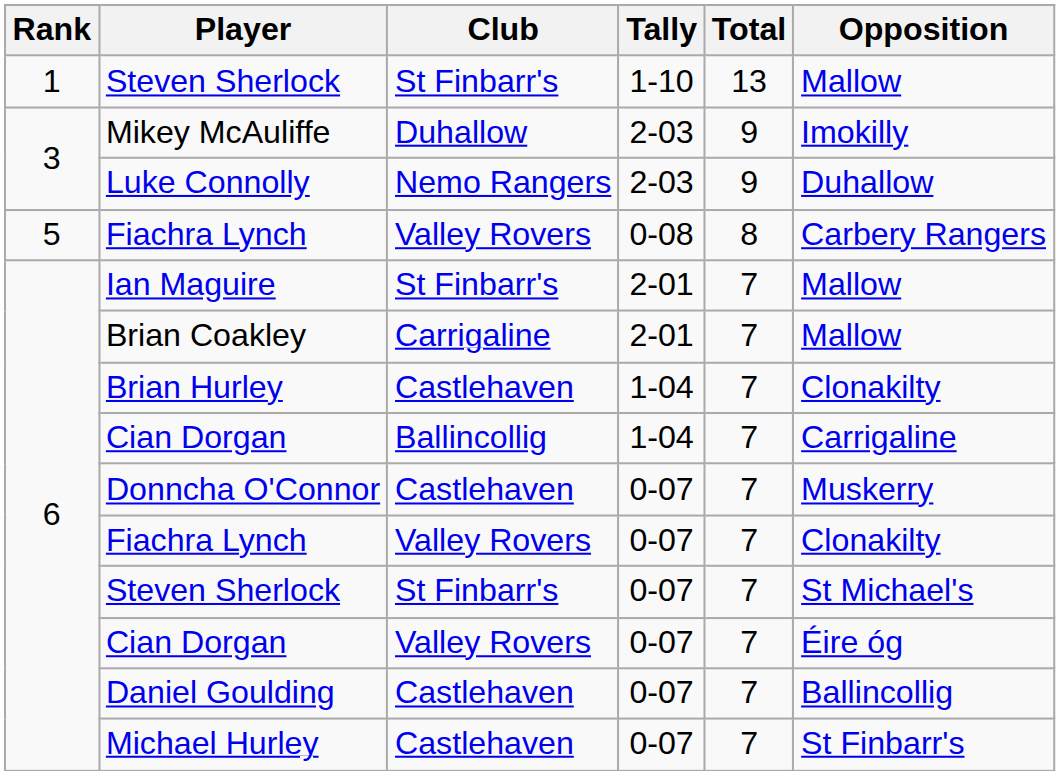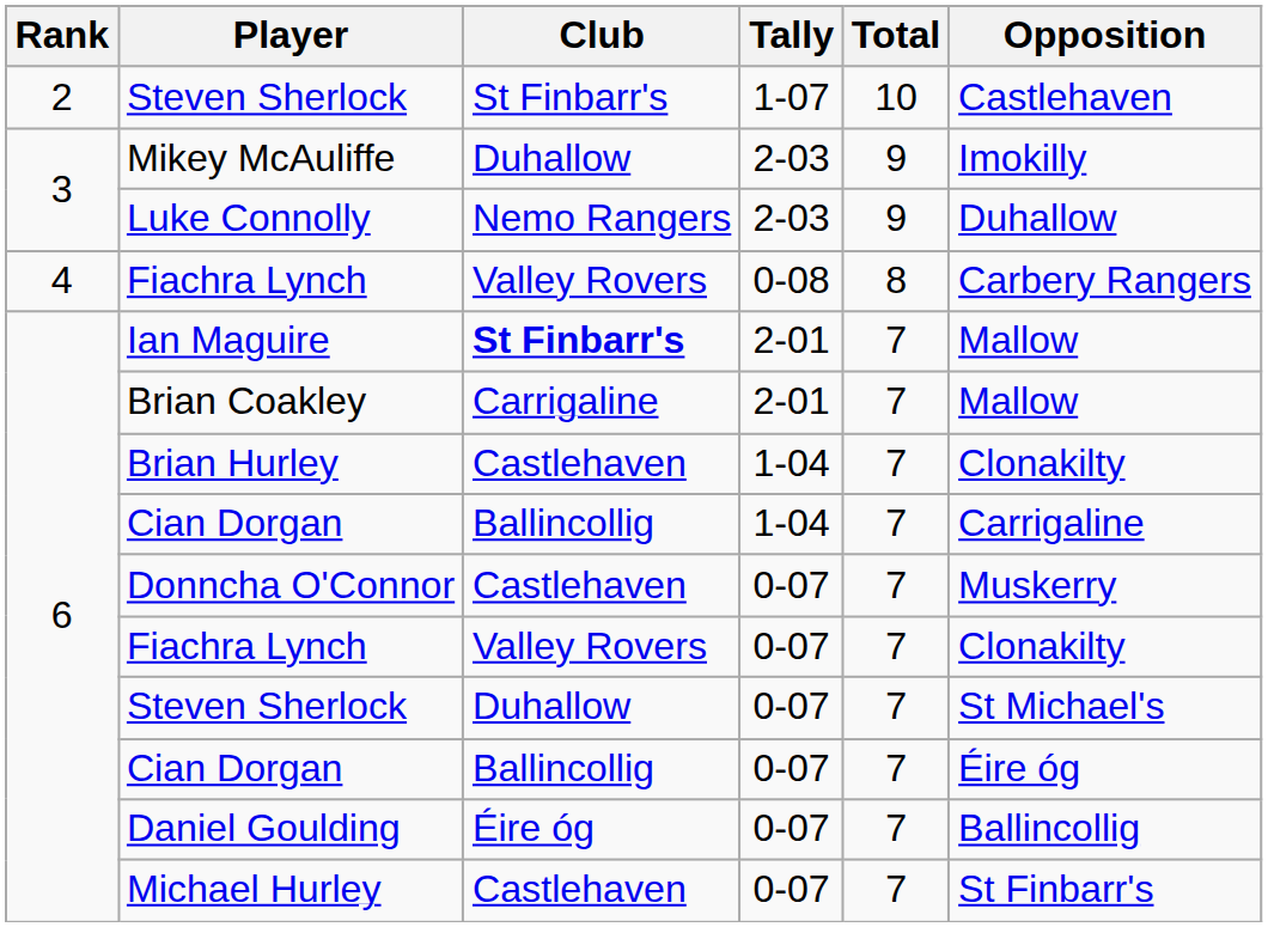 <table class="wikitable">
 <tr>
 <th>Rank</th>
 <th>Player</th>
 <th>Club</th>
 <th>Tally</th>
 <th>Total</th>
 <th>Opposition</th>
 </tr>
 <tr>
-<td rowspan="1" style="text-align:center;">1</td>
+<td rowspan="1" style="text-align:center;">2</td>
 <td><a href='#'>Steven Sherlock</a></td>
 <td><a href='#'>St Finbarr's</a></td>
-<td align=center>1-10</td>
-<td align=center>13</td>
-<td><a href='#'>Mallow</a></td>
+<td align=center>1-07</td>
+<td align=center>10</td>
+<td><a href='#'>Castlehaven</a></td>
 </tr>
 <tr>
 <td rowspan="2" style="text-align:center;">3</td>
 <td>Mikey McAuliffe</td>
 <td><a href='#'>Duhallow</a></td>
 <td align=center>2-03</td>
 <td align=center>9</td>
 <td><a href='#'>Imokilly</a></td>
 </tr>
 <tr>
 <td><a href='#'>Luke Connolly</a></td>
 <td><a href='#'>Nemo Rangers</a></td>
 <td align=center>2-03</td>
 <td align=center>9</td>
 <td><a href='#'>Duhallow</a></td>
 </tr>
 <tr>
-<td rowspan="1" style="text-align:center;">5</td>
+<td rowspan="1" style="text-align:center;">4</td>
 <td><a href='#'>Fiachra Lynch</a></td>
 <td><a href='#'>Valley Rovers</a></td>
 <td align=center>0-08</td>
 <td align=center>8</td>
 <td><a href='#'>Carbery Rangers</a></td>
 </tr>
 <tr>
 <td rowspan="10" style="text-align:center;">6</td>
 <td><a href='#'>Ian Maguire</a></td>
-<td><a href='#'>St Finbarr's</a></td>
+<td><strong><a href='#'>St Finbarr's</a></strong></td>
 <td align=center>2-01</td>
 <td align=center>7</td>
 <td><a href='#'>Mallow</a></td>
 </tr>
 <tr>
 <td>Brian Coakley</td>
 <td><a href='#'>Carrigaline</a></td>
 <td align=center>2-01</td>
 <td align=center>7</td>
 <td><a href='#'>Mallow</a></td>
 </tr>
 <tr>
 <td><a href='#'>Brian Hurley</a></td>
 <td><a href='#'>Castlehaven</a></td>
 <td align=center>1-04</td>
 <td align=center>7</td>
 <td><a href='#'>Clonakilty</a></td>
 </tr>
 <tr>
 <td><a href='#'>Cian Dorgan</a></td>
 <td><a href='#'>Ballincollig</a></td>
 <td align=center>1-04</td>
 <td align=center>7</td>
 <td><a href='#'>Carrigaline</a></td>
 </tr>
 <tr>
 <td><a href='#'>Donncha O'Connor</a></td>
 <td><a href='#'>Castlehaven</a></td>
 <td align=center>0-07</td>
 <td align=center>7</td>
 <td><a href='#'>Muskerry</a></td>
 </tr>
 <tr>
 <td><a href='#'>Fiachra Lynch</a></td>
 <td><a href='#'>Valley Rovers</a></td>
 <td align=center>0-07</td>
 <td align=center>7</td>
 <td><a href='#'>Clonakilty</a></td>
 </tr>
 <tr>
 <td><a href='#'>Steven Sherlock</a></td>
-<td><a href='#'>St Finbarr's</a></td>
+<td><a href='#'>Duhallow</a></td>
 <td align=center>0-07</td>
 <td align=center>7</td>
 <td><a href='#'>St Michael's</a></td>
 </tr>
 <tr>
 <td><a href='#'>Cian Dorgan</a></td>
-<td><a href='#'>Valley Rovers</a></td>
+<td><a href='#'>Ballincollig</a></td>
 <td align=center>0-07</td>
 <td align=center>7</td>
 <td><a href='#'>Éire óg</a></td>
 </tr>
 <tr>
 <td><a href='#'>Daniel Goulding</a></td>
-<td><a href='#'>Castlehaven</a></td>
+<td><a href='#'>Éire óg</a></td>
 <td align=center>0-07</td>
 <td align=center>7</td>
 <td><a href='#'>Ballincollig</a></td>
 </tr>
 <tr>
 <td><a href='#'>Michael Hurley</a></td>
 <td><a href='#'>Castlehaven</a></td>
 <td align=center>0-07</td>
 <td align=center>7</td>
 <td><a href='#'>St Finbarr's</a></td>
 </tr>
 </table>
